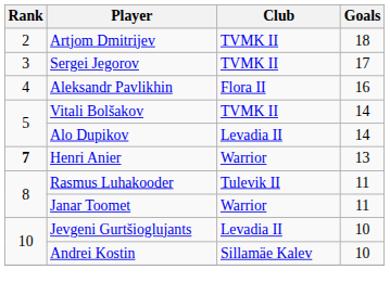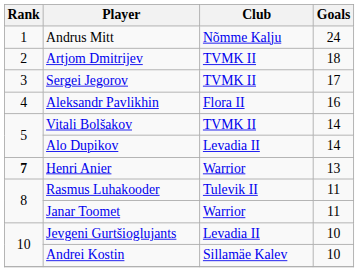 <table class="wikitable" style="text-align:center">
 <tr>
 <th>Rank</th>
 <th width=175px>Player</th>
 <th width=125px>Club</th>
 <th>Goals</th>
+</tr>
+<tr>
+<td rowspan=1>1</td>
+<td align="left"> Andrus Mitt</td>
+<td align="left"><a href='#'>Nõmme Kalju</a></td>
+<td>24</td>
 </tr>
 <tr>
 <td rowspan=1>2</td>
 <td align="left"> <a href='#'>Artjom Dmitrijev</a></td>
 <td align="left"><a href='#'>TVMK II</a></td>
 <td>18</td>
 </tr>
 <tr>
 <td rowspan=1>3</td>
 <td align="left"> <a href='#'>Sergei Jegorov</a></td>
 <td align="left"><a href='#'>TVMK II</a></td>
 <td>17</td>
 </tr>
 <tr>
 <td rowspan=1>4</td>
 <td align="left"> <a href='#'>Aleksandr Pavlikhin</a></td>
 <td align="left"><a href='#'>Flora II</a></td>
 <td>16</td>
 </tr>
 <tr>
 <td rowspan=2>5</td>
 <td align="left"> <a href='#'>Vitali Bolšakov</a></td>
 <td align="left"><a href='#'>TVMK II</a></td>
 <td>14</td>
 </tr>
 <tr>
 <td align="left"> <a href='#'>Alo Dupikov</a></td>
 <td align="left"><a href='#'>Levadia II</a></td>
 <td>14</td>
 </tr>
 <tr>
 <td rowspan=1><strong>7</strong></td>
 <td align="left"> <a href='#'>Henri Anier</a></td>
 <td align="left"><a href='#'>Warrior</a></td>
 <td>13</td>
 </tr>
 <tr>
 <td rowspan=2>8</td>
 <td align="left"> <a href='#'>Rasmus Luhakooder</a></td>
 <td align="left"><a href='#'>Tulevik II</a></td>
 <td>11</td>
 </tr>
 <tr>
 <td align="left"> <a href='#'>Janar Toomet</a></td>
 <td align="left"><a href='#'>Warrior</a></td>
 <td>11</td>
 </tr>
 <tr>
 <td rowspan=2>10</td>
 <td align="left"> <a href='#'>Jevgeni Gurtšioglujants</a></td>
 <td align="left"><a href='#'>Levadia II</a></td>
 <td>10</td>
 </tr>
 <tr>
 <td align="left"> <a href='#'>Andrei Kostin</a></td>
 <td align="left"><a href='#'>Sillamäe Kalev</a></td>
 <td>10</td>
 </tr>
 <tr>
 </tr>
 </table>
